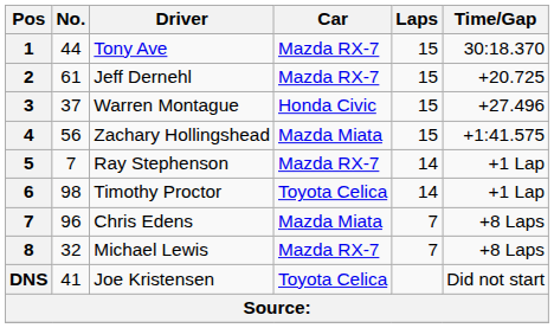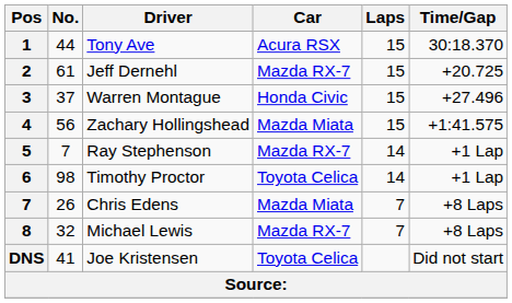 <table class="wikitable">
 <tr>
 <th>Pos</th>
 <th>No.</th>
 <th>Driver</th>
 <th>Car</th>
 <th>Laps</th>
 <th>Time/Gap</th>
 </tr>
 <tr>
 <th>1</th>
 <td align=center>44</td>
 <td> <a href='#'>Tony Ave</a></td>
-<td><a href='#'>Mazda RX-7</a></td>
+<td><a href='#'>Acura RSX</a></td>
 <td align=right>15</td>
 <td align=right>30:18.370</td>
 </tr>
 <tr>
 <th>2</th>
 <td align=center>61</td>
 <td> Jeff Dernehl</td>
 <td><a href='#'>Mazda RX-7</a></td>
 <td align=right>15</td>
 <td align=right>+20.725</td>
 </tr>
 <tr>
 <th>3</th>
 <td align=center>37</td>
 <td> Warren Montague</td>
 <td><a href='#'>Honda Civic</a></td>
 <td align=right>15</td>
 <td align=right>+27.496</td>
 </tr>
 <tr>
 <th>4</th>
 <td align=center>56</td>
 <td> Zachary Hollingshead</td>
 <td><a href='#'>Mazda Miata</a></td>
 <td align=right>15</td>
 <td align=right>+1:41.575</td>
 </tr>
 <tr>
 <th>5</th>
 <td align=center>7</td>
 <td> Ray Stephenson</td>
 <td><a href='#'>Mazda RX-7</a></td>
 <td align=right>14</td>
 <td align=right>+1 Lap</td>
 </tr>
 <tr>
 <th>6</th>
 <td align=center>98</td>
 <td> Timothy Proctor</td>
 <td><a href='#'>Toyota Celica</a></td>
 <td align=right>14</td>
 <td align=right>+1 Lap</td>
 </tr>
 <tr>
 <th>7</th>
-<td align=center>96</td>
+<td align=center>26</td>
 <td> Chris Edens</td>
 <td><a href='#'>Mazda Miata</a></td>
 <td align=right>7</td>
 <td align=right>+8 Laps</td>
 </tr>
 <tr>
 <th>8</th>
 <td align=center>32</td>
 <td> Michael Lewis</td>
 <td><a href='#'>Mazda RX-7</a></td>
 <td align=right>7</td>
 <td align=right>+8 Laps</td>
 </tr>
 <tr>
 <th>DNS</th>
 <td align=center>41</td>
 <td> Joe Kristensen</td>
 <td><a href='#'>Toyota Celica</a></td>
 <td align=right></td>
 <td align=right>Did not start</td>
 </tr>
 <tr>
 <th colspan=6>Source:</th>
 </tr>
 <tr>
 </tr>
 </table>
